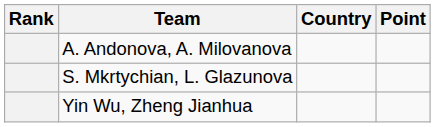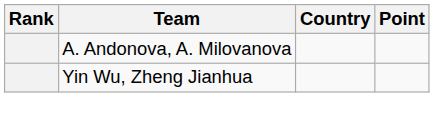 <table class="wikitable sortable">
 <tr>
 <th>Rank</th>
 <th>Team</th>
 <th>Country</th>
 <th>Point</th>
 </tr>
 <tr>
 <th></th>
 <td>A. Andonova, A. Milovanova</td>
 <td></td>
 <td></td>
 </tr>
 <tr>
 <th></th>
-<td>S. Mkrtychian, L. Glazunova</td>
-<td></td>
-<td></td>
-</tr>
-<tr>
-<th></th>
 <td>Yin Wu, Zheng Jianhua</td>
 <td></td>
 <td></td>
 </tr>
 </table>
